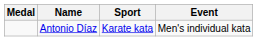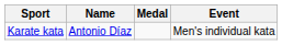 <table class="wikitable sortable" style="font-size: 95%;">
 <tr>
+<th>Sport</th>
+<th>Name</th>
 <th>Medal</th>
-<th>Name</th>
-<th>Sport</th>
 <th>Event</th>
 </tr>
 <tr>
+<td><a href='#'>Karate kata</a></td>
+<td><a href='#'>Antonio Díaz</a></td>
 <td></td>
-<td><a href='#'>Antonio Díaz</a></td>
-<td><a href='#'>Karate kata</a></td>
 <td>Men's individual kata</td>
 </tr>
 </table>
